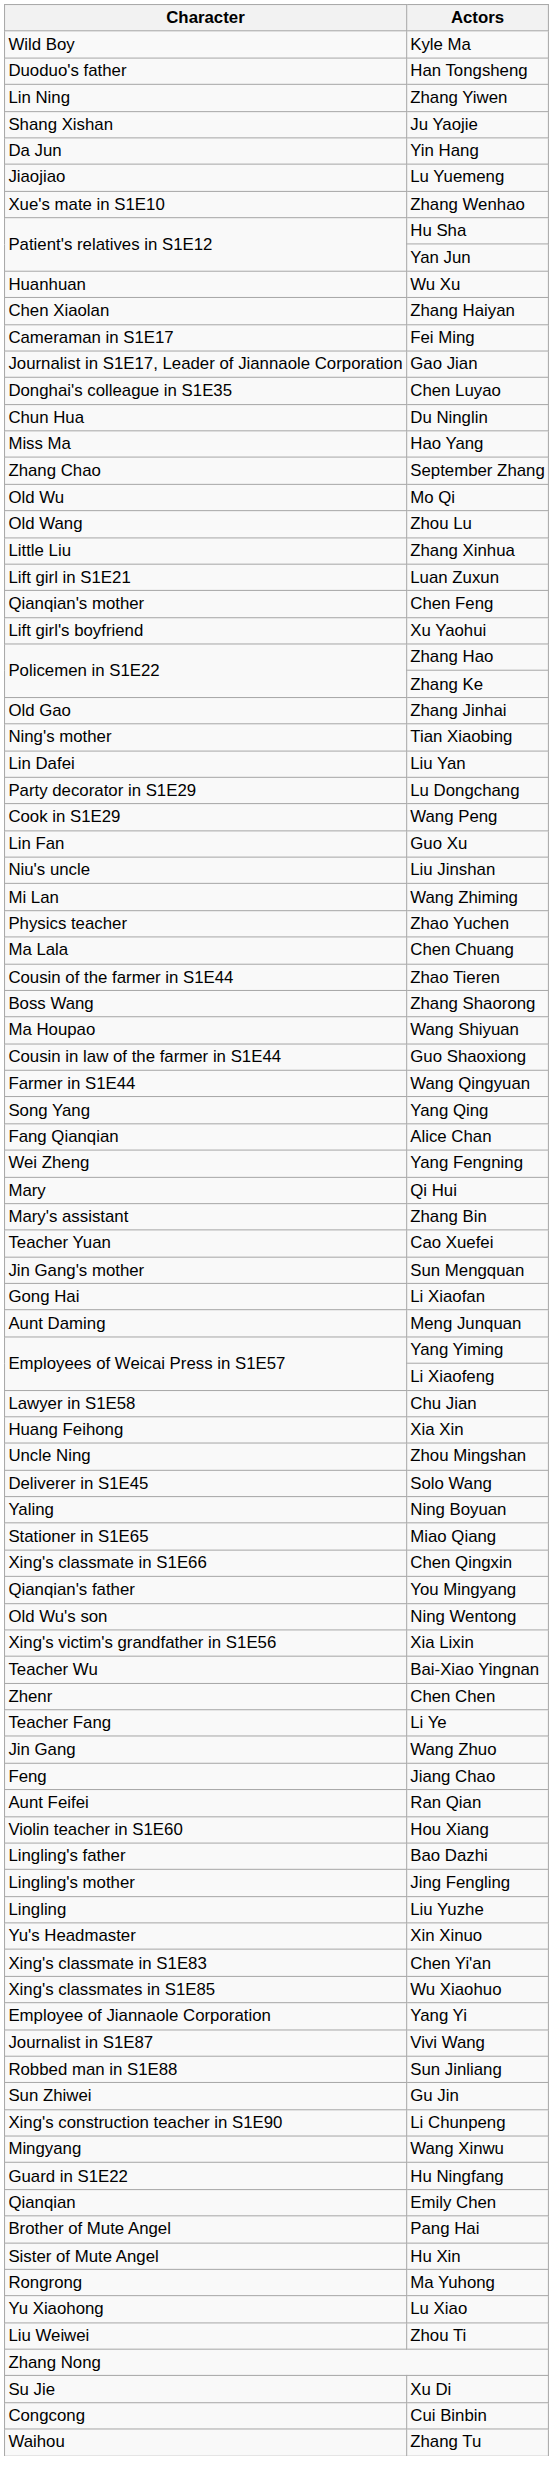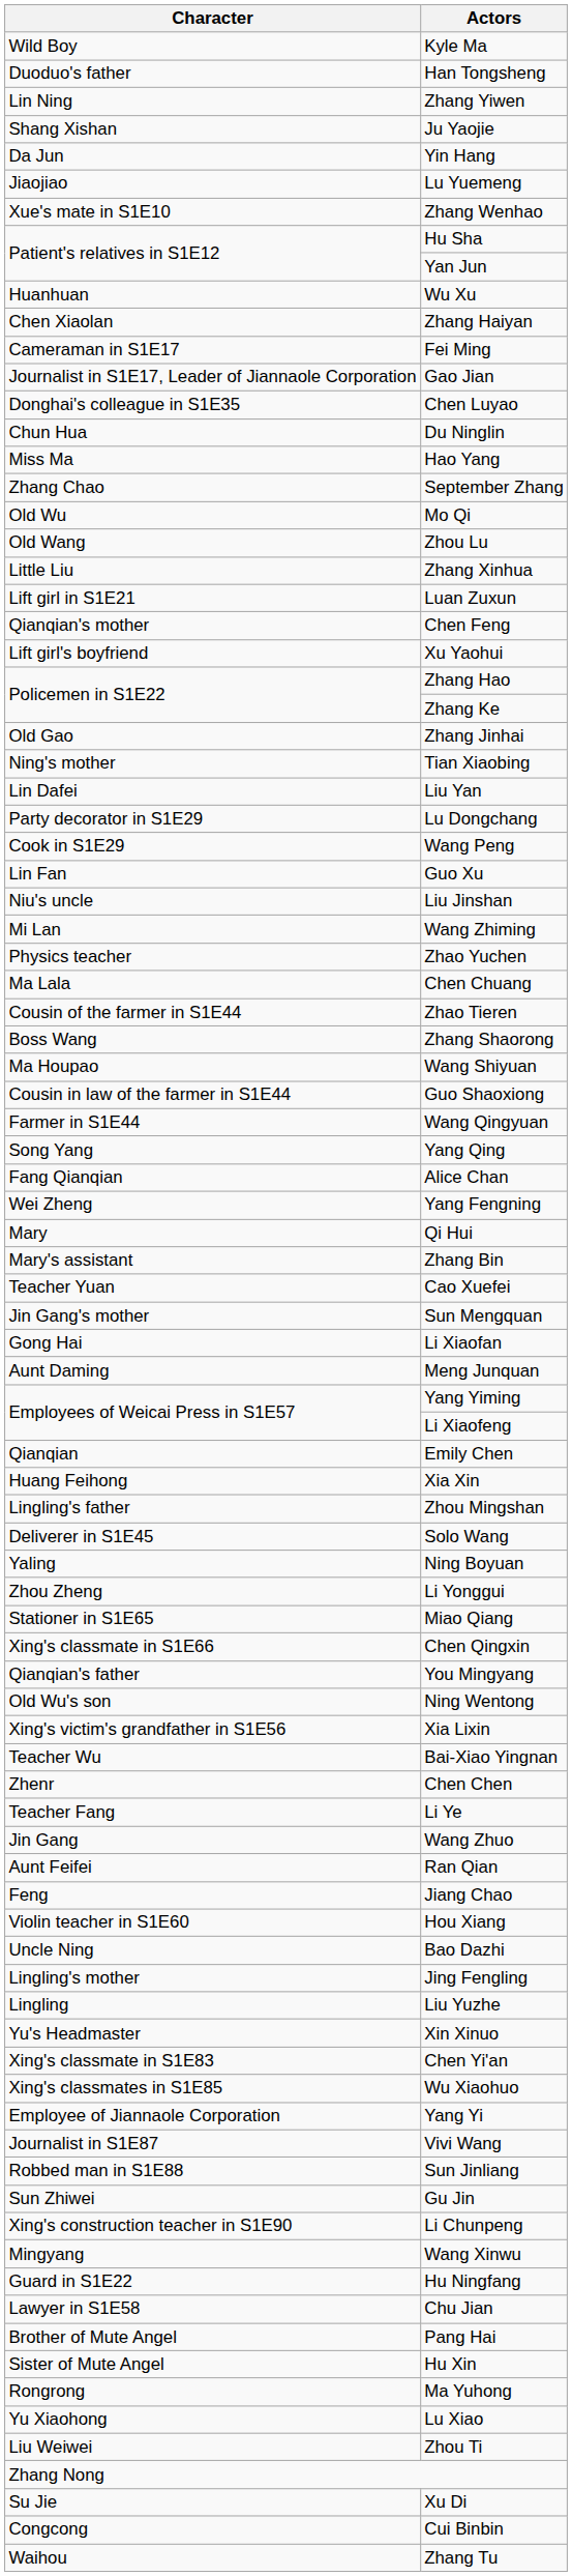 <table class="wikitable">
 <tr>
 <th>Character</th>
 <th>Actors</th>
 </tr>
 <tr>
 <td>Wild Boy</td>
 <td>Kyle Ma</td>
 </tr>
 <tr>
 <td>Duoduo's father</td>
 <td>Han Tongsheng</td>
 </tr>
 <tr>
 <td>Lin Ning</td>
 <td>Zhang Yiwen</td>
 </tr>
 <tr>
 <td>Shang Xishan</td>
 <td>Ju Yaojie</td>
 </tr>
 <tr>
 <td>Da Jun</td>
 <td>Yin Hang</td>
 </tr>
 <tr>
 <td>Jiaojiao</td>
 <td>Lu Yuemeng</td>
 </tr>
 <tr>
 <td>Xue's mate in S1E10</td>
 <td>Zhang Wenhao</td>
 </tr>
 <tr>
 <td rowspan="2">Patient's relatives in S1E12</td>
 <td>Hu Sha</td>
 </tr>
 <tr>
 <td>Yan Jun</td>
 </tr>
 <tr>
 <td>Huanhuan</td>
 <td>Wu Xu</td>
 </tr>
 <tr>
 <td>Chen Xiaolan</td>
 <td>Zhang Haiyan</td>
 </tr>
 <tr>
 <td>Cameraman in S1E17</td>
 <td>Fei Ming</td>
 </tr>
 <tr>
 <td>Journalist in S1E17, Leader of Jiannaole Corporation</td>
 <td>Gao Jian</td>
 </tr>
 <tr>
 <td>Donghai's colleague in S1E35</td>
 <td>Chen Luyao</td>
 </tr>
 <tr>
 <td>Chun Hua</td>
 <td>Du Ninglin</td>
 </tr>
 <tr>
 <td>Miss Ma</td>
 <td>Hao Yang</td>
 </tr>
 <tr>
 <td>Zhang Chao</td>
 <td>September Zhang</td>
 </tr>
 <tr>
 <td>Old Wu</td>
 <td>Mo Qi</td>
 </tr>
 <tr>
 <td>Old Wang</td>
 <td>Zhou Lu</td>
 </tr>
 <tr>
 <td>Little Liu</td>
 <td>Zhang Xinhua</td>
 </tr>
 <tr>
 <td>Lift girl in S1E21</td>
 <td>Luan Zuxun</td>
 </tr>
 <tr>
 <td>Qianqian's mother</td>
 <td>Chen Feng</td>
 </tr>
 <tr>
 <td>Lift girl's boyfriend</td>
 <td>Xu Yaohui</td>
 </tr>
 <tr>
 <td rowspan="2">Policemen in S1E22</td>
 <td>Zhang Hao</td>
 </tr>
 <tr>
 <td>Zhang Ke</td>
 </tr>
 <tr>
 <td>Old Gao</td>
 <td>Zhang Jinhai</td>
 </tr>
 <tr>
 <td>Ning's mother</td>
 <td>Tian Xiaobing</td>
 </tr>
 <tr>
 <td>Lin Dafei</td>
 <td>Liu Yan</td>
 </tr>
 <tr>
 <td>Party decorator in S1E29</td>
 <td>Lu Dongchang</td>
 </tr>
 <tr>
 <td>Cook in S1E29</td>
 <td>Wang Peng</td>
 </tr>
 <tr>
 <td>Lin Fan</td>
 <td>Guo Xu</td>
 </tr>
 <tr>
 <td>Niu's uncle</td>
 <td>Liu Jinshan</td>
 </tr>
 <tr>
 <td>Mi Lan</td>
 <td>Wang Zhiming</td>
 </tr>
 <tr>
 <td>Physics teacher</td>
 <td>Zhao Yuchen</td>
 </tr>
 <tr>
 <td>Ma Lala</td>
 <td>Chen Chuang</td>
 </tr>
 <tr>
 <td>Cousin of the farmer in S1E44</td>
 <td>Zhao Tieren</td>
 </tr>
 <tr>
 <td>Boss Wang</td>
 <td>Zhang Shaorong</td>
 </tr>
 <tr>
 <td>Ma Houpao</td>
 <td>Wang Shiyuan</td>
 </tr>
 <tr>
 <td>Cousin in law of the farmer in S1E44</td>
 <td>Guo Shaoxiong</td>
 </tr>
 <tr>
 <td>Farmer in S1E44</td>
 <td>Wang Qingyuan</td>
 </tr>
 <tr>
 <td>Song Yang</td>
 <td>Yang Qing</td>
 </tr>
 <tr>
 <td>Fang Qianqian</td>
 <td>Alice Chan</td>
 </tr>
 <tr>
 <td>Wei Zheng</td>
 <td>Yang Fengning</td>
 </tr>
 <tr>
 <td>Mary</td>
 <td>Qi Hui</td>
 </tr>
 <tr>
 <td>Mary's assistant</td>
 <td>Zhang Bin</td>
 </tr>
 <tr>
 <td>Teacher Yuan</td>
 <td>Cao Xuefei</td>
 </tr>
 <tr>
 <td>Jin Gang's mother</td>
 <td>Sun Mengquan</td>
 </tr>
 <tr>
 <td>Gong Hai</td>
 <td>Li Xiaofan</td>
 </tr>
 <tr>
 <td>Aunt Daming</td>
 <td>Meng Junquan</td>
 </tr>
 <tr>
 <td rowspan="2">Employees of Weicai Press in S1E57</td>
 <td>Yang Yiming</td>
 </tr>
 <tr>
 <td>Li Xiaofeng</td>
 </tr>
 <tr>
-<td>Lawyer in S1E58</td>
-<td>Chu Jian</td>
+<td>Qianqian</td>
+<td>Emily Chen</td>
 </tr>
 <tr>
 <td>Huang Feihong</td>
 <td>Xia Xin</td>
 </tr>
 <tr>
-<td>Uncle Ning</td>
+<td>Lingling's father</td>
 <td>Zhou Mingshan</td>
 </tr>
 <tr>
 <td>Deliverer in S1E45</td>
 <td>Solo Wang</td>
 </tr>
 <tr>
 <td>Yaling</td>
 <td>Ning Boyuan</td>
+</tr>
+<tr>
+<td>Zhou Zheng</td>
+<td>Li Yonggui</td>
 </tr>
 <tr>
 <td>Stationer in S1E65</td>
 <td>Miao Qiang</td>
 </tr>
 <tr>
 <td>Xing's classmate in S1E66</td>
 <td>Chen Qingxin</td>
 </tr>
 <tr>
 <td>Qianqian's father</td>
 <td>You Mingyang</td>
 </tr>
 <tr>
 <td>Old Wu's son</td>
 <td>Ning Wentong</td>
 </tr>
 <tr>
 <td>Xing's victim's grandfather in S1E56</td>
 <td>Xia Lixin</td>
 </tr>
 <tr>
 <td>Teacher Wu</td>
 <td>Bai-Xiao Yingnan</td>
 </tr>
 <tr>
 <td>Zhenr</td>
 <td>Chen Chen</td>
 </tr>
 <tr>
 <td>Teacher Fang</td>
 <td>Li Ye</td>
 </tr>
 <tr>
 <td>Jin Gang</td>
 <td>Wang Zhuo</td>
 </tr>
 <tr>
+<td>Aunt Feifei</td>
+<td>Ran Qian</td>
+</tr>
+<tr>
 <td>Feng</td>
 <td>Jiang Chao</td>
-</tr>
-<tr>
-<td>Aunt Feifei</td>
-<td>Ran Qian</td>
 </tr>
 <tr>
 <td>Violin teacher in S1E60</td>
 <td>Hou Xiang</td>
 </tr>
 <tr>
-<td>Lingling's father</td>
+<td>Uncle Ning</td>
 <td>Bao Dazhi</td>
 </tr>
 <tr>
 <td>Lingling's mother</td>
 <td>Jing Fengling</td>
 </tr>
 <tr>
 <td>Lingling</td>
 <td>Liu Yuzhe</td>
 </tr>
 <tr>
 <td>Yu's Headmaster</td>
 <td>Xin Xinuo</td>
 </tr>
 <tr>
 <td>Xing's classmate in S1E83</td>
 <td>Chen Yi'an</td>
 </tr>
 <tr>
 <td>Xing's classmates in S1E85</td>
 <td>Wu Xiaohuo</td>
 </tr>
 <tr>
 <td>Employee of Jiannaole Corporation</td>
 <td>Yang Yi</td>
 </tr>
 <tr>
 <td>Journalist in S1E87</td>
 <td>Vivi Wang</td>
 </tr>
 <tr>
 <td>Robbed man in S1E88</td>
 <td>Sun Jinliang</td>
 </tr>
 <tr>
 <td>Sun Zhiwei</td>
 <td>Gu Jin</td>
 </tr>
 <tr>
 <td>Xing's construction teacher in S1E90</td>
 <td>Li Chunpeng</td>
 </tr>
 <tr>
 <td>Mingyang</td>
 <td>Wang Xinwu</td>
 </tr>
 <tr>
 <td>Guard in S1E22</td>
 <td>Hu Ningfang</td>
 </tr>
 <tr>
-<td>Qianqian</td>
-<td>Emily Chen</td>
+<td>Lawyer in S1E58</td>
+<td>Chu Jian</td>
 </tr>
 <tr>
 <td>Brother of Mute Angel</td>
 <td>Pang Hai</td>
 </tr>
 <tr>
 <td>Sister of Mute Angel</td>
 <td>Hu Xin</td>
 </tr>
 <tr>
 <td>Rongrong</td>
 <td>Ma Yuhong</td>
 </tr>
 <tr>
 <td>Yu Xiaohong</td>
 <td>Lu Xiao</td>
 </tr>
 <tr>
 <td>Liu Weiwei</td>
 <td>Zhou Ti</td>
 </tr>
 <tr>
 <td colspan="2">Zhang Nong</td>
 </tr>
 <tr>
 <td>Su Jie</td>
 <td>Xu Di</td>
 </tr>
 <tr>
 <td>Congcong</td>
 <td>Cui Binbin</td>
 </tr>
 <tr>
 <td>Waihou</td>
 <td>Zhang Tu</td>
 </tr>
 </table>
